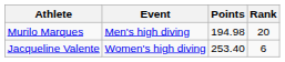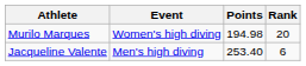 <table class=wikitable style="font-size:90%;">
 <tr>
 <th>Athlete</th>
 <th>Event</th>
 <th>Points</th>
 <th>Rank</th>
 </tr>
 <tr align=center>
 <td align=left><a href='#'>Murilo Marques</a></td>
-<td align=left><a href='#'>Men's high diving</a></td>
+<td align=left><a href='#'>Women's high diving</a></td>
 <td>194.98</td>
 <td>20</td>
 </tr>
 <tr align=center>
 <td align=left><a href='#'>Jacqueline Valente</a></td>
-<td align=left><a href='#'>Women's high diving</a></td>
+<td align=left><a href='#'>Men's high diving</a></td>
 <td>253.40</td>
 <td>6</td>
 </tr>
 </table>
